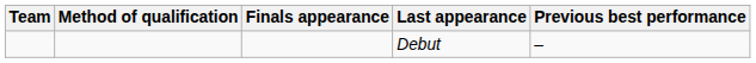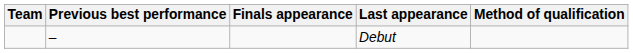 <table class="wikitable sortable">
 <tr>
 <th>Team</th>
-<th>Method of qualification</th>
+<th>Previous best performance</th>
 <th>Finals appearance</th>
 <th>Last appearance</th>
-<th>Previous best performance</th>
+<th>Method of qualification</th>
 </tr>
 <tr>
 <td></td>
-<td></td>
+<td>–</td>
 <td></td>
 <td><em>Debut</em></td>
-<td>–</td>
+<td></td>
 </tr>
 </table>
